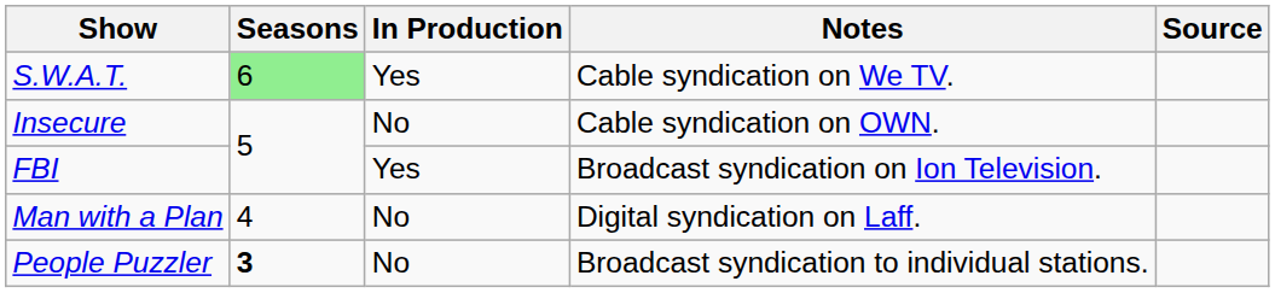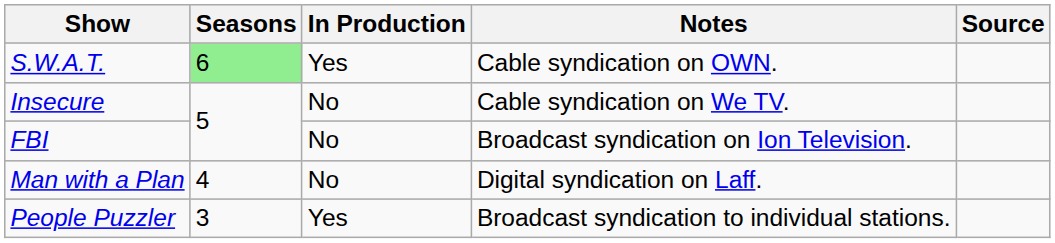 <table class="wikitable">
 <tr>
 <th>Show</th>
 <th>Seasons</th>
 <th>In Production</th>
 <th>Notes</th>
 <th>Source</th>
 </tr>
 <tr>
 <td><em><a href='#'>S.W.A.T.</a></em></td>
 <td style="background: lightgreen;">6</td>
 <td>Yes</td>
-<td>Cable syndication on <a href='#'>We TV</a>.</td>
+<td>Cable syndication on <a href='#'>OWN</a>.</td>
 <td></td>
 </tr>
 <tr>
 <td><em><a href='#'>Insecure</a></em></td>
 <td rowspan=2>5</td>
 <td>No</td>
-<td>Cable syndication on <a href='#'>OWN</a>.</td>
+<td>Cable syndication on <a href='#'>We TV</a>.</td>
 <td></td>
 </tr>
 <tr>
 <td><em><a href='#'>FBI</a></em></td>
-<td>Yes</td>
+<td>No</td>
 <td>Broadcast syndication on <a href='#'>Ion Television</a>.</td>
 <td></td>
 </tr>
 <tr>
 <td><em><a href='#'>Man with a Plan</a></em></td>
 <td>4</td>
 <td>No</td>
 <td>Digital syndication on <a href='#'>Laff</a>.</td>
 <td></td>
 </tr>
 <tr>
 <td><em><a href='#'>People Puzzler</a></em></td>
-<td><strong>3</strong></td>
-<td>No</td>
+<td>3</td>
+<td>Yes</td>
 <td>Broadcast syndication to individual stations.</td>
 <td></td>
 </tr>
 </table>
